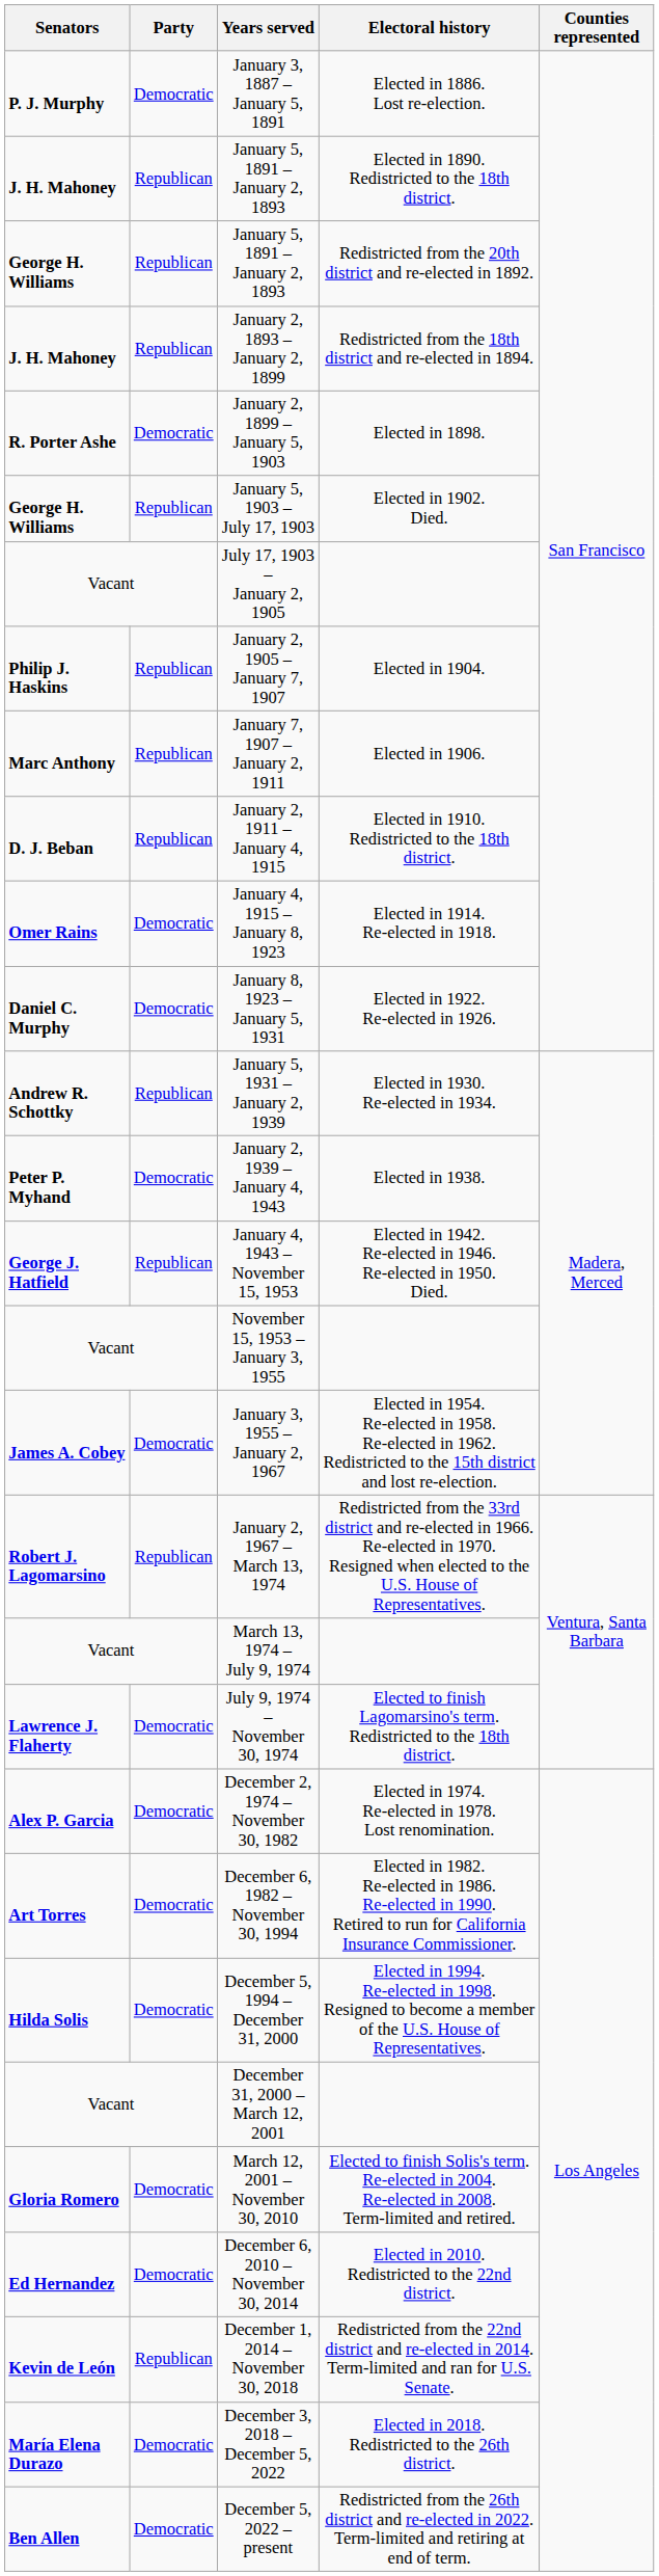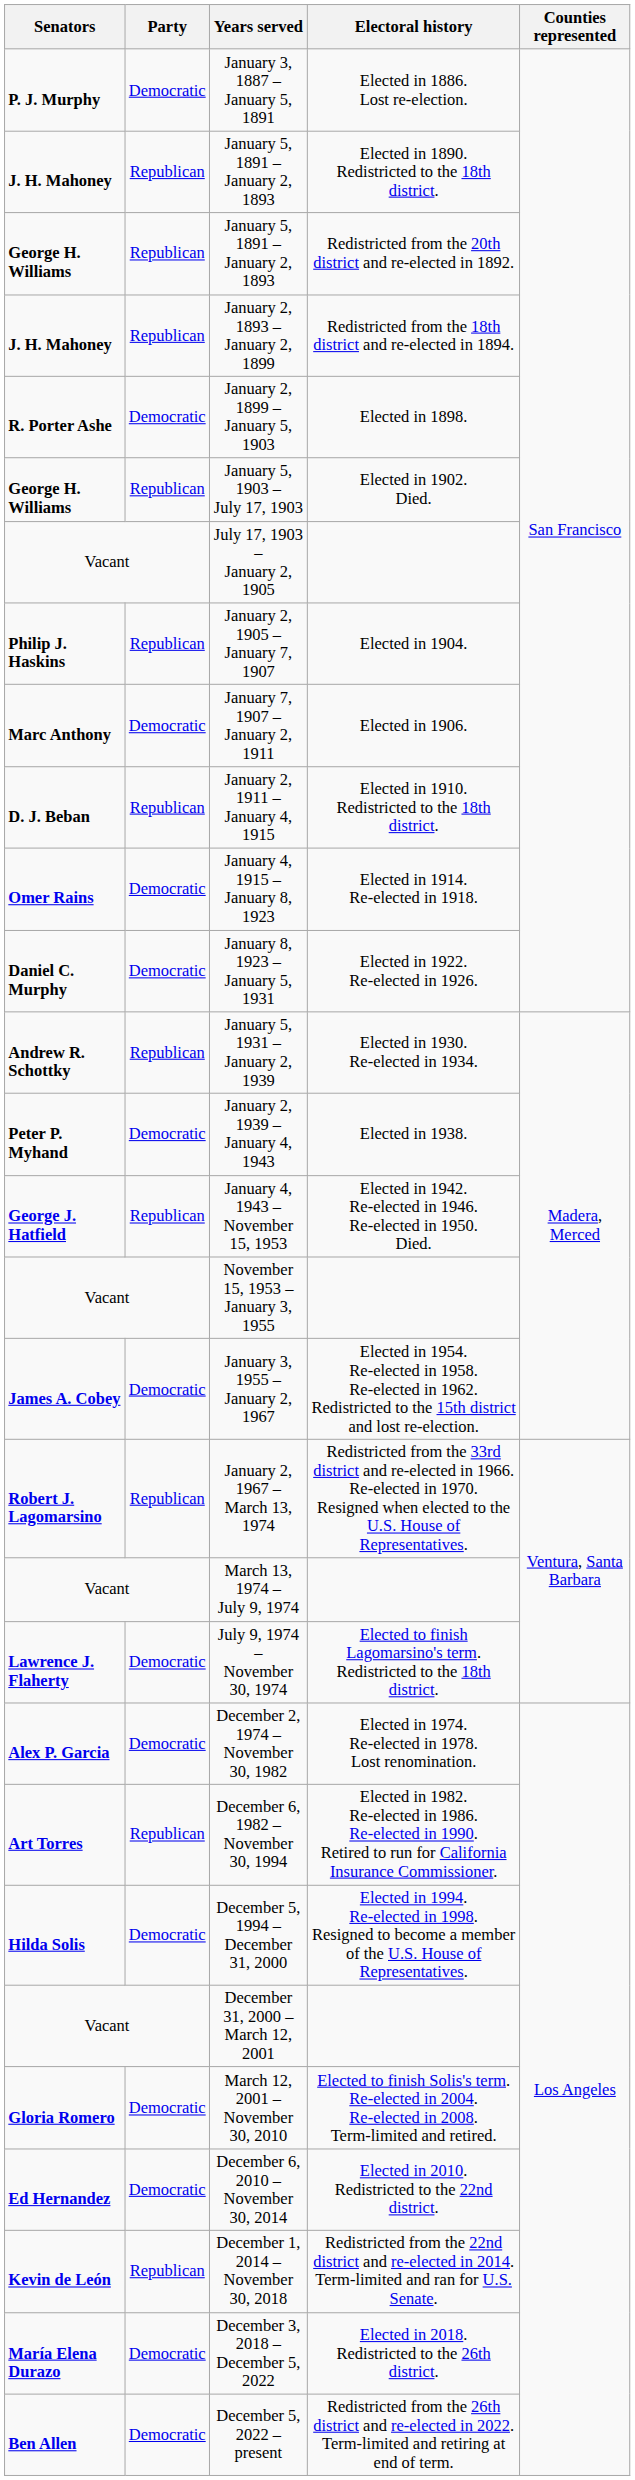 <table class=wikitable style="text-align:center">
 <tr>
 <th>Senators</th>
 <th>Party</th>
 <th>Years served</th>
 <th>Electoral history</th>
 <th>Counties represented</th>
 </tr>
 <tr>
 <td align=left><br><strong>P. J. Murphy</strong><br></td>
 <td><a href='#'>Democratic</a></td>
 <td>January 3, 1887 – <br>January 5, 1891</td>
 <td>Elected in 1886. <br> Lost re-election.</td>
 <td rowspan="12"><a href='#'>San Francisco</a></td>
 </tr>
 <tr>
 <td align=left><br><strong>J. H. Mahoney</strong><br></td>
 <td><a href='#'>Republican</a></td>
 <td>January 5, 1891 – <br>January 2, 1893</td>
 <td>Elected in 1890. <br> Redistricted to the <a href='#'>18th district</a>.</td>
 </tr>
 <tr>
 <td align=left><br><strong>George H. Williams</strong><br></td>
 <td><a href='#'>Republican</a></td>
 <td>January 5, 1891 – <br>January 2, 1893</td>
 <td>Redistricted from the <a href='#'>20th district</a> and re-elected in 1892. <br> </td>
 </tr>
 <tr>
 <td align=left><br><strong>J. H. Mahoney</strong><br></td>
 <td><a href='#'>Republican</a></td>
 <td>January 2, 1893 – <br>January 2, 1899</td>
 <td>Redistricted from the <a href='#'>18th district</a> and re-elected in 1894. <br> </td>
 </tr>
 <tr>
 <td align=left><br><strong>R. Porter Ashe</strong><br></td>
 <td><a href='#'>Democratic</a></td>
 <td>January 2, 1899 – <br>January 5, 1903</td>
 <td>Elected in 1898. <br> </td>
 </tr>
 <tr>
 <td align=left><br><strong>George H. Williams</strong><br></td>
 <td><a href='#'>Republican</a></td>
 <td>January 5, 1903 – <br>July 17, 1903</td>
 <td>Elected in 1902. <br> Died.</td>
 </tr>
 <tr>
 <td colspan="2">Vacant</td>
 <td>July 17, 1903 – <br> January 2, 1905</td>
 <td></td>
 </tr>
 <tr>
 <td align=left><br><strong>Philip J. Haskins</strong><br></td>
 <td><a href='#'>Republican</a></td>
 <td>January 2, 1905 – <br>January 7, 1907</td>
 <td>Elected in 1904. <br> </td>
 </tr>
 <tr>
 <td align=left><br><strong>Marc Anthony</strong><br></td>
-<td><a href='#'>Republican</a></td>
+<td><a href='#'>Democratic</a></td>
 <td>January 7, 1907 – <br>January 2, 1911</td>
 <td>Elected in 1906. <br> </td>
 </tr>
 <tr>
 <td align=left><br><strong>D. J. Beban</strong><br></td>
 <td><a href='#'>Republican</a></td>
 <td>January 2, 1911 – <br>January 4, 1915</td>
 <td>Elected in 1910. <br> Redistricted to the <a href='#'>18th district</a>.</td>
 </tr>
 <tr>
 <td align=left><br><strong><a href='#'>Omer Rains</a></strong><br></td>
 <td><a href='#'>Democratic</a></td>
 <td>January 4, 1915 – <br>January 8, 1923</td>
 <td>Elected in 1914. <br> Re-elected in 1918. <br> </td>
 </tr>
 <tr>
 <td align=left><br><strong>Daniel C. Murphy</strong><br></td>
 <td><a href='#'>Democratic</a></td>
 <td>January 8, 1923 – <br>January 5, 1931</td>
 <td>Elected in 1922. <br> Re-elected in 1926. <br> </td>
 </tr>
 <tr>
 <td align=left><br><strong>Andrew R. Schottky</strong><br></td>
 <td><a href='#'>Republican</a></td>
 <td>January 5, 1931 – <br>January 2, 1939</td>
 <td>Elected in 1930. <br> Re-elected in 1934. <br> </td>
 <td rowspan="5"><a href='#'>Madera</a>, <a href='#'>Merced</a></td>
 </tr>
 <tr>
 <td align=left><br><strong>Peter P. Myhand</strong><br></td>
 <td><a href='#'>Democratic</a></td>
 <td>January 2, 1939 – <br>January 4, 1943</td>
 <td>Elected in 1938. <br> </td>
 </tr>
 <tr>
 <td align=left><br><strong><a href='#'>George J. Hatfield</a></strong><br></td>
 <td><a href='#'>Republican</a></td>
 <td>January 4, 1943 – <br>November 15, 1953</td>
 <td>Elected in 1942. <br> Re-elected in 1946. <br> Re-elected in 1950. <br> Died.</td>
 </tr>
 <tr>
 <td colspan="2">Vacant</td>
 <td>November 15, 1953 – <br> January 3, 1955</td>
 <td></td>
 </tr>
 <tr>
 <td align=left><br><strong><a href='#'>James A. Cobey</a></strong><br></td>
 <td><a href='#'>Democratic</a></td>
 <td>January 3, 1955 – <br>January 2, 1967</td>
 <td>Elected in 1954. <br> Re-elected in 1958. <br> Re-elected in 1962.  <br> Redistricted to the <a href='#'>15th district</a> and lost re-election.</td>
 </tr>
 <tr>
 <td align=left><br><strong><a href='#'>Robert J. Lagomarsino</a></strong><br></td>
 <td><a href='#'>Republican</a></td>
 <td>January 2, 1967 – <br>March 13, 1974</td>
 <td>Redistricted from the <a href='#'>33rd district</a> and re-elected in 1966. <br> Re-elected in 1970. <br> Resigned when elected to the <a href='#'>U.S. House of Representatives</a>.</td>
 <td rowspan="3"><a href='#'>Ventura</a>, <a href='#'>Santa Barbara</a></td>
 </tr>
 <tr>
 <td colspan="2">Vacant</td>
 <td>March 13, 1974 – <br> July 9, 1974</td>
 <td></td>
 </tr>
 <tr>
 <td align=left><br><strong><a href='#'>Lawrence J. Flaherty</a></strong><br></td>
 <td><a href='#'>Democratic</a></td>
 <td>July 9, 1974 – <br>November 30, 1974</td>
 <td><a href='#'>Elected to finish Lagomarsino's term</a>. <br> Redistricted to the <a href='#'>18th district</a>.</td>
 </tr>
 <tr>
 <td align=left><br><strong><a href='#'>Alex P. Garcia</a></strong><br></td>
 <td><a href='#'>Democratic</a></td>
 <td>December 2, 1974 – <br>November 30, 1982</td>
 <td>Elected in 1974. <br> Re-elected in 1978. <br>Lost renomination.</td>
 <td rowspan="9"><a href='#'>Los Angeles</a></td>
 </tr>
 <tr>
 <td align=left><br><strong><a href='#'>Art Torres</a></strong><br></td>
-<td><a href='#'>Democratic</a></td>
+<td><a href='#'>Republican</a></td>
 <td>December 6, 1982 – <br>November 30, 1994</td>
 <td>Elected in 1982. <br> Re-elected in 1986. <br> <a href='#'>Re-elected in 1990</a>. <br> Retired to run for <a href='#'>California Insurance Commissioner</a>.</td>
 </tr>
 <tr>
 <td align=left><br><strong><a href='#'>Hilda Solis</a></strong><br></td>
 <td><a href='#'>Democratic</a></td>
 <td>December 5, 1994 – <br>December 31, 2000</td>
 <td><a href='#'>Elected in 1994</a>. <br><a href='#'>Re-elected in 1998</a>. <br> Resigned to become a member of the <a href='#'>U.S. House of Representatives</a>.</td>
 </tr>
 <tr>
 <td colspan="2">Vacant</td>
 <td>December 31, 2000 – <br> March 12, 2001</td>
 <td></td>
 </tr>
 <tr>
 <td align=left><br><strong><a href='#'>Gloria Romero</a></strong><br></td>
 <td><a href='#'>Democratic</a></td>
 <td>March 12, 2001 – <br>November 30, 2010</td>
 <td><a href='#'>Elected to finish Solis's term</a>. <br> <a href='#'>Re-elected in 2004</a>. <br> <a href='#'>Re-elected in 2008</a>.<br>Term-limited and retired.</td>
 </tr>
 <tr>
 <td align=left><br><strong><a href='#'>Ed Hernandez</a></strong><br></td>
 <td><a href='#'>Democratic</a></td>
 <td>December 6, 2010 – <br>November 30, 2014</td>
 <td><a href='#'>Elected in 2010</a>. <br> Redistricted to the <a href='#'>22nd district</a>.</td>
 </tr>
 <tr>
 <td align=left><br><strong><a href='#'>Kevin de León</a></strong><br></td>
 <td><a href='#'>Republican</a></td>
 <td>December 1, 2014 – <br>November 30, 2018</td>
 <td>Redistricted from the <a href='#'>22nd district</a> and <a href='#'>re-elected in 2014</a>. <br> Term-limited and ran for <a href='#'>U.S. Senate</a>.</td>
 </tr>
 <tr>
 <td align=left><br><strong><a href='#'>María Elena Durazo</a></strong><br></td>
 <td><a href='#'>Democratic</a></td>
 <td>December 3, 2018 – <br> December 5, 2022</td>
 <td><a href='#'>Elected in 2018</a>. <br> Redistricted to the <a href='#'>26th district</a>.</td>
 </tr>
 <tr>
 <td align=left><br><strong><a href='#'>Ben Allen</a></strong><br></td>
 <td><a href='#'>Democratic</a></td>
 <td>December 5, 2022 – <br>present</td>
 <td>Redistricted from the <a href='#'>26th district</a> and <a href='#'>re-elected in 2022</a>. <br> Term-limited and retiring at end of term.</td>
 </tr>
 </table>
